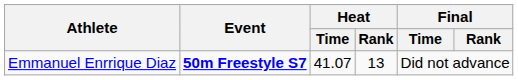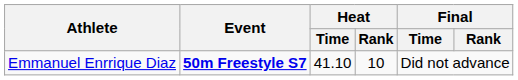 <table class=wikitable style="font-size:90%">
 <tr>
 <th rowspan="2">Athlete</th>
 <th rowspan="2">Event</th>
 <th colspan="2">Heat</th>
 <th colspan="2">Final</th>
 </tr>
 <tr style="font-size:95%">
 <th>Time</th>
 <th>Rank</th>
 <th>Time</th>
 <th>Rank</th>
 </tr>
 <tr align=center>
 <td align=left><a href='#'>Emmanuel Enrrique Diaz</a></td>
 <td align=left><strong><a href='#'>50m Freestyle S7</a></strong></td>
-<td>41.07</td>
-<td>13</td>
+<td>41.10</td>
+<td>10</td>
 <td colspan="2">Did not advance</td>
 </tr>
 </table>
